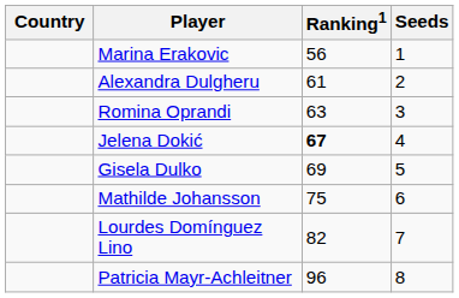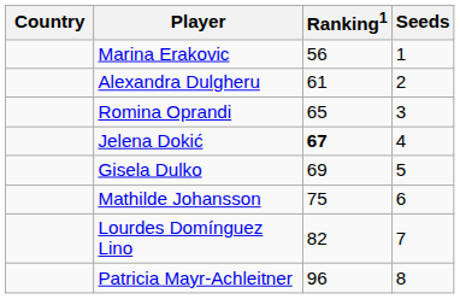 <table class="sortable wikitable">
 <tr>
 <th width="70">Country</th>
 <th width="175">Player</th>
 <th>Ranking<sup>1</sup></th>
 <th>Seeds</th>
 </tr>
 <tr>
 <td></td>
 <td><a href='#'>Marina Erakovic</a></td>
 <td>56</td>
 <td>1</td>
 </tr>
 <tr>
 <td></td>
 <td><a href='#'>Alexandra Dulgheru</a></td>
 <td>61</td>
 <td>2</td>
 </tr>
 <tr>
 <td></td>
 <td><a href='#'>Romina Oprandi</a></td>
-<td>63</td>
+<td>65</td>
 <td>3</td>
 </tr>
 <tr>
 <td></td>
 <td><a href='#'>Jelena Dokić</a></td>
 <td><strong>67</strong></td>
 <td>4</td>
 </tr>
 <tr>
 <td></td>
 <td><a href='#'>Gisela Dulko</a></td>
 <td>69</td>
 <td>5</td>
 </tr>
 <tr>
 <td></td>
 <td><a href='#'>Mathilde Johansson</a></td>
 <td>75</td>
 <td>6</td>
 </tr>
 <tr>
 <td></td>
 <td><a href='#'>Lourdes Domínguez Lino</a></td>
 <td>82</td>
 <td>7</td>
 </tr>
 <tr>
 <td></td>
 <td><a href='#'>Patricia Mayr-Achleitner</a></td>
 <td>96</td>
 <td>8</td>
 </tr>
 </table>
